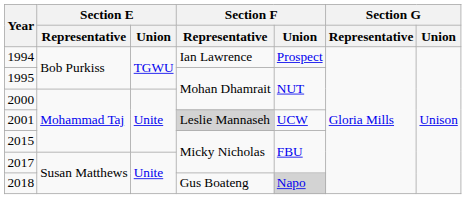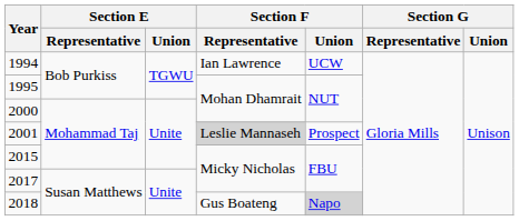 <table class="wikitable">
 <tr>
 <th rowspan=2>Year</th>
 <th colspan=2>Section E</th>
 <th colspan=2>Section F</th>
 <th colspan=2>Section G</th>
 </tr>
 <tr>
 <th>Representative</th>
 <th>Union</th>
 <th>Representative</th>
 <th>Union</th>
 <th>Representative</th>
 <th>Union</th>
 </tr>
 <tr>
 <td>1994</td>
 <td rowspan=2>Bob Purkiss</td>
 <td rowspan=2><a href='#'>TGWU</a></td>
 <td>Ian Lawrence</td>
-<td><a href='#'>Prospect</a></td>
+<td><a href='#'>UCW</a></td>
 <td rowspan=7><a href='#'>Gloria Mills</a></td>
 <td rowspan=7><a href='#'>Unison</a></td>
 </tr>
 <tr>
 <td>1995</td>
 <td rowspan=2>Mohan Dhamrait</td>
 <td rowspan=2><a href='#'>NUT</a></td>
 </tr>
 <tr>
 <td>2000</td>
 <td rowspan=3><a href='#'>Mohammad Taj</a></td>
 <td rowspan=3><a href='#'>Unite</a></td>
 </tr>
 <tr>
 <td>2001</td>
 <td style="background: lightgrey;">Leslie Mannaseh</td>
-<td><a href='#'>UCW</a></td>
+<td><a href='#'>Prospect</a></td>
 </tr>
 <tr>
 <td>2015</td>
 <td rowspan=2>Micky Nicholas</td>
 <td rowspan=2><a href='#'>FBU</a></td>
 </tr>
 <tr>
 <td>2017</td>
 <td rowspan=2>Susan Matthews</td>
 <td rowspan=2><a href='#'>Unite</a></td>
 </tr>
 <tr>
 <td>2018</td>
 <td>Gus Boateng</td>
 <td style="background: lightgrey;"><a href='#'>Napo</a></td>
 </tr>
 </table>
